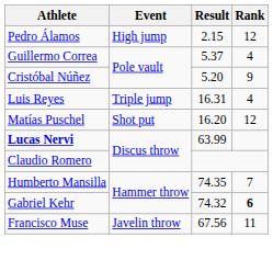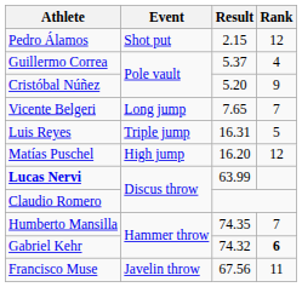 <table class=wikitable style=font-size:90%;text-align:center>
 <tr>
 <th>Athlete</th>
 <th>Event</th>
 <th>Result</th>
 <th>Rank</th>
 </tr>
 <tr style="text-align:center">
 <td style="text-align:left"><a href='#'>Pedro Álamos</a></td>
-<td style="text-align:left"><a href='#'>High jump</a></td>
+<td style="text-align:left"><a href='#'>Shot put</a></td>
 <td>2.15</td>
 <td>12</td>
 </tr>
 <tr style="text-align:center">
 <td style="text-align:left"><a href='#'>Guillermo Correa</a></td>
 <td style="text-align:left" rowspan=2><a href='#'>Pole vault</a></td>
 <td>5.37</td>
 <td>4</td>
 </tr>
 <tr style="text-align:center">
 <td style="text-align:left"><a href='#'>Cristóbal Núñez</a></td>
 <td>5.20</td>
 <td>9</td>
 </tr>
 <tr style="text-align:center">
+<td style="text-align:left"><a href='#'>Vicente Belgeri</a></td>
+<td style="text-align:left" rowspan=1><a href='#'>Long jump</a></td>
+<td>7.65</td>
+<td>7</td>
+</tr>
+<tr style="text-align:center">
 <td style="text-align:left"><a href='#'>Luis Reyes</a></td>
 <td style="text-align:left"><a href='#'>Triple jump</a></td>
 <td>16.31</td>
-<td>4</td>
+<td>5</td>
 </tr>
 <tr style="text-align:center">
 <td style="text-align:left"><a href='#'>Matías Puschel</a></td>
-<td style="text-align:left"><a href='#'>Shot put</a></td>
+<td style="text-align:left"><a href='#'>High jump</a></td>
 <td>16.20</td>
 <td>12</td>
 </tr>
 <tr style="text-align:center">
 <td style="text-align:left"><strong><a href='#'>Lucas Nervi</a></strong></td>
 <td style="text-align:left" rowspan=2><a href='#'>Discus throw</a></td>
 <td>63.99</td>
 <td></td>
 </tr>
 <tr style="text-align:center">
 <td style="text-align:left"><a href='#'>Claudio Romero</a></td>
 <td colspan=2></td>
 </tr>
 <tr style="text-align:center">
 <td style="text-align:left"><a href='#'>Humberto Mansilla</a></td>
 <td style="text-align:left" rowspan=2><a href='#'>Hammer throw</a></td>
 <td>74.35</td>
 <td>7</td>
 </tr>
 <tr style="text-align:center">
 <td style="text-align:left"><a href='#'>Gabriel Kehr</a></td>
 <td>74.32</td>
 <td><strong>6</strong></td>
 </tr>
 <tr style="text-align:center">
 <td style="text-align:left"><a href='#'>Francisco Muse</a></td>
 <td style="text-align:left" rowspan=2><a href='#'>Javelin throw</a></td>
 <td>67.56</td>
 <td>11</td>
 </tr>
 </table>
